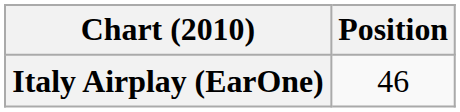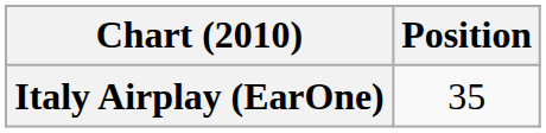 <table class="wikitable sortable plainrowheaders" style="text-align:center">
 <tr>
 <th>Chart (2010)</th>
 <th>Position</th>
 </tr>
 <tr>
 <th scope="row">Italy Airplay (EarOne)</th>
-<td>46</td>
+<td>35</td>
 </tr>
 </table>
